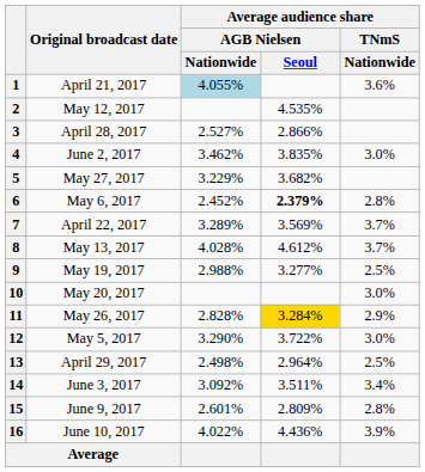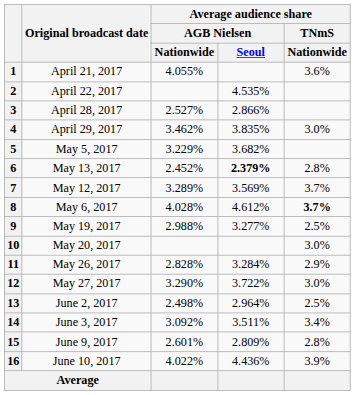 <table class="wikitable" style="text-align:center">
 <tr>
 <th rowspan="3"></th>
 <th rowspan="3">Original broadcast date</th>
 <th colspan="3">Average audience share</th>
 </tr>
 <tr>
 <th colspan="2">AGB Nielsen</th>
 <th>TNmS</th>
 </tr>
 <tr>
 <th width="80">Nationwide</th>
 <th width="80"><a href='#'>Seoul</a></th>
 <th width="80">Nationwide</th>
 </tr>
 <tr>
 <th>1</th>
 <td>April 21, 2017</td>
-<td style="background: lightblue;">4.055%</td>
+<td>4.055%</td>
 <td></td>
 <td>3.6%</td>
 </tr>
 <tr>
 <th>2</th>
-<td>May 12, 2017</td>
+<td>April 22, 2017</td>
 <td></td>
 <td>4.535%</td>
 <td></td>
 </tr>
 <tr>
 <th>3</th>
 <td>April 28, 2017</td>
 <td>2.527%</td>
 <td>2.866%</td>
 <td></td>
 </tr>
 <tr>
 <th>4</th>
-<td>June 2, 2017</td>
+<td>April 29, 2017</td>
 <td>3.462%</td>
 <td>3.835%</td>
 <td>3.0%</td>
 </tr>
 <tr>
 <th>5</th>
-<td>May 27, 2017</td>
+<td>May 5, 2017</td>
 <td>3.229%</td>
 <td>3.682%</td>
 <td></td>
 </tr>
 <tr>
 <th>6</th>
-<td>May 6, 2017</td>
+<td>May 13, 2017</td>
 <td>2.452%</td>
 <td><strong>2.379%</strong></td>
 <td>2.8%</td>
 </tr>
 <tr>
 <th>7</th>
-<td>April 22, 2017</td>
+<td>May 12, 2017</td>
 <td>3.289%</td>
 <td>3.569%</td>
 <td>3.7%</td>
 </tr>
 <tr>
 <th>8</th>
-<td>May 13, 2017</td>
+<td>May 6, 2017</td>
 <td>4.028%</td>
 <td>4.612%</td>
-<td>3.7%</td>
+<td><strong>3.7%</strong></td>
 </tr>
 <tr>
 <th>9</th>
 <td>May 19, 2017</td>
 <td>2.988%</td>
 <td>3.277%</td>
 <td>2.5%</td>
 </tr>
 <tr>
 <th>10</th>
 <td>May 20, 2017</td>
 <td></td>
 <td></td>
 <td>3.0%</td>
 </tr>
 <tr>
 <th>11</th>
 <td>May 26, 2017</td>
 <td>2.828%</td>
-<td style="background: gold;">3.284%</td>
+<td>3.284%</td>
 <td>2.9%</td>
 </tr>
 <tr>
 <th>12</th>
-<td>May 5, 2017</td>
+<td>May 27, 2017</td>
 <td>3.290%</td>
 <td>3.722%</td>
 <td>3.0%</td>
 </tr>
 <tr>
 <th>13</th>
-<td>April 29, 2017</td>
+<td>June 2, 2017</td>
 <td>2.498%</td>
 <td>2.964%</td>
 <td>2.5%</td>
 </tr>
 <tr>
 <th>14</th>
 <td>June 3, 2017</td>
 <td>3.092%</td>
 <td>3.511%</td>
 <td>3.4%</td>
 </tr>
 <tr>
 <th>15</th>
 <td>June 9, 2017</td>
 <td>2.601%</td>
 <td>2.809%</td>
 <td>2.8%</td>
 </tr>
 <tr>
 <th>16</th>
 <td>June 10, 2017</td>
 <td>4.022%</td>
 <td>4.436%</td>
 <td>3.9%</td>
 </tr>
 <tr>
 <th colspan="2">Average</th>
 <th></th>
 <th></th>
 <th></th>
 </tr>
 </table>
